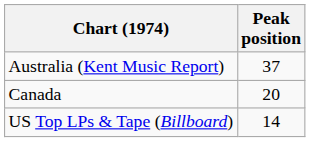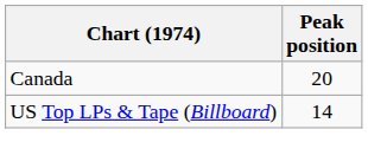 <table class="wikitable">
 <tr>
 <th>Chart (1974)</th>
 <th>Peak<br> position</th>
-</tr>
-<tr>
-<td>Australia (<a href='#'>Kent Music Report</a>)</td>
-<td align="center">37</td>
 </tr>
 <tr>
 <td>Canada</td>
 <td align="center">20</td>
 </tr>
 <tr>
 <td>US <a href='#'>Top LPs & Tape</a> (<em><a href='#'>Billboard</a></em>)</td>
 <td align="center">14</td>
 </tr>
 </table>
